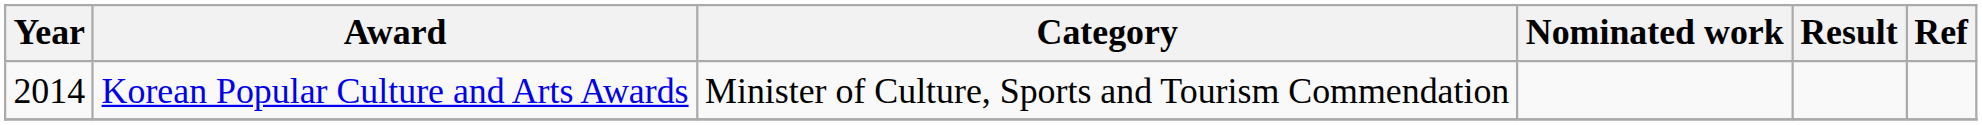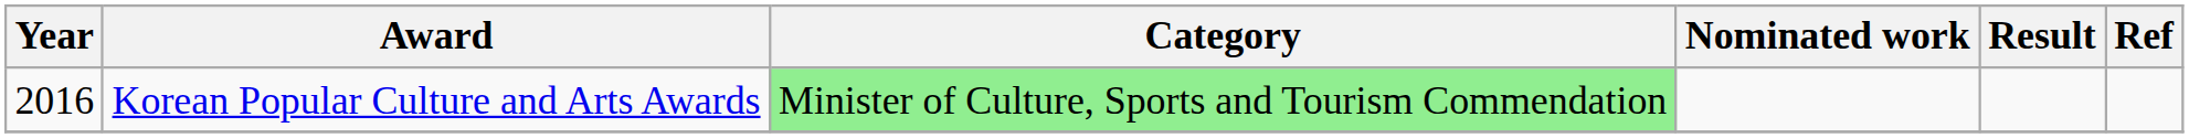 <table class="wikitable">
 <tr>
 <th>Year</th>
 <th>Award</th>
 <th>Category</th>
 <th>Nominated work</th>
 <th>Result</th>
 <th>Ref</th>
 </tr>
 <tr>
-<td>2014</td>
+<td>2016</td>
 <td><a href='#'>Korean Popular Culture and Arts Awards</a></td>
-<td>Minister of Culture, Sports and Tourism Commendation</td>
+<td style="background: lightgreen;">Minister of Culture, Sports and Tourism Commendation</td>
 <td></td>
 <td></td>
 <td></td>
 </tr>
 <tr>
 </tr>
 </table>
